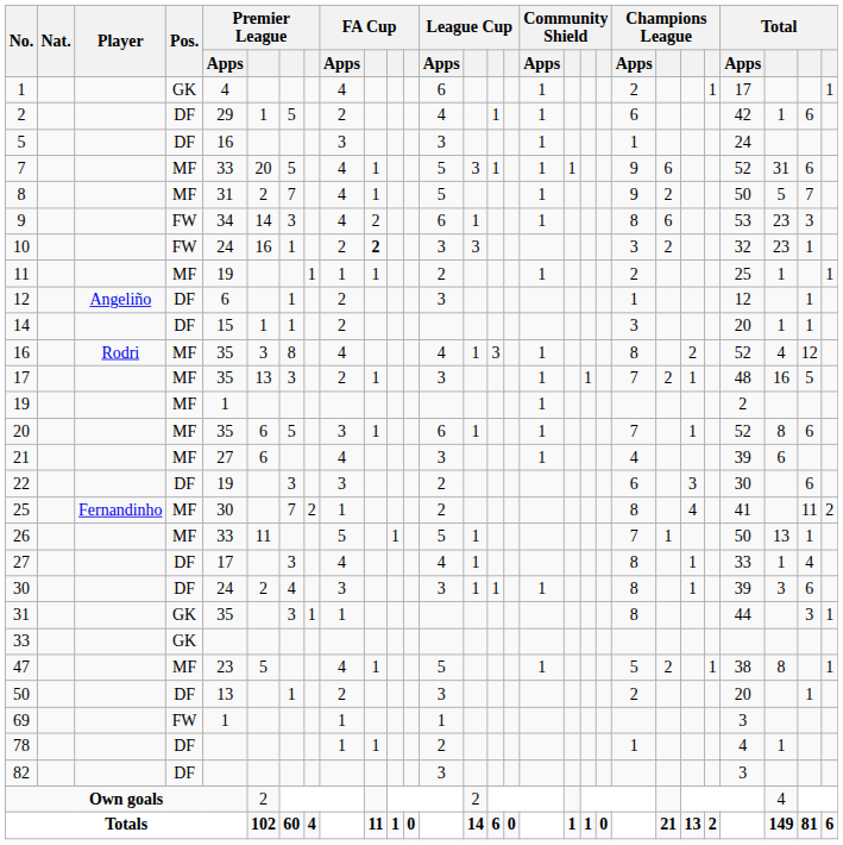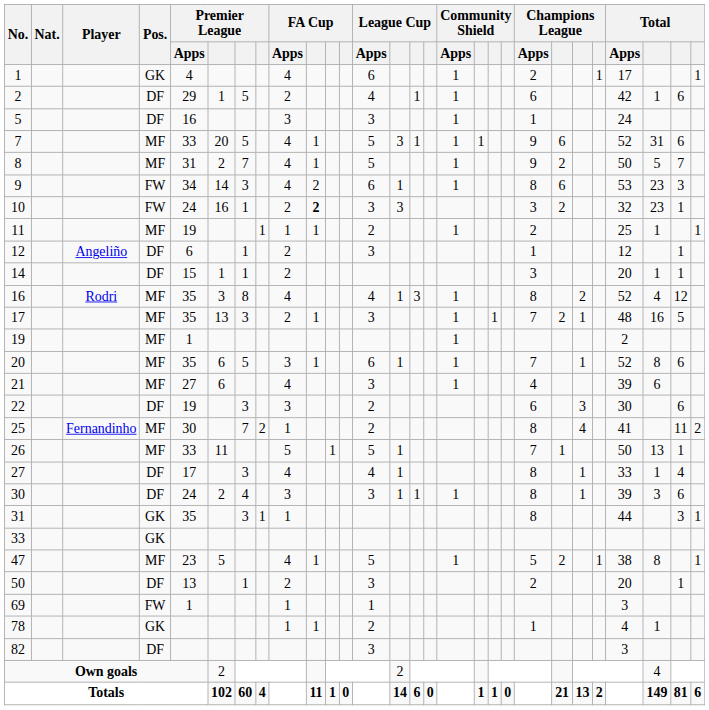 <table class="wikitable sortable alternance" style="text-align:center;width:100%">
 <tr>
 <th rowspan="2" style="width:10px">No.</th>
 <th rowspan="2" style="width:10px">Nat.</th>
 <th rowspan="2" scope="col" style="width:350px">Player</th>
 <th rowspan="2" style="width:10px">Pos.</th>
 <th colspan="4">Premier League</th>
 <th colspan="4">FA Cup</th>
 <th colspan="4">League Cup</th>
 <th colspan="4">Community Shield</th>
 <th colspan="4">Champions League</th>
 <th colspan="4">Total</th>
 </tr>
 <tr style="text-align:center">
 <th width=40>Apps</th>
 <th width=40></th>
 <th width=40></th>
 <th width=40></th>
 <th width=40>Apps</th>
 <th width=40></th>
 <th width=40></th>
 <th width=40></th>
 <th width=40>Apps</th>
 <th width=40></th>
 <th width=40></th>
 <th width=40></th>
 <th width=40>Apps</th>
 <th width=40></th>
 <th width=40></th>
 <th width=40></th>
 <th width=40>Apps</th>
 <th width=40></th>
 <th width=40></th>
 <th width=40></th>
 <th width=40>Apps</th>
 <th width=40></th>
 <th width=40></th>
 <th width=40></th>
 </tr>
 <tr>
 <td>1</td>
 <td></td>
 <td></td>
 <td>GK</td>
 <td>4</td>
 <td></td>
 <td></td>
 <td></td>
 <td>4</td>
 <td></td>
 <td></td>
 <td></td>
 <td>6</td>
 <td></td>
 <td></td>
 <td></td>
 <td>1</td>
 <td></td>
 <td></td>
 <td></td>
 <td>2</td>
 <td></td>
 <td></td>
 <td>1</td>
 <td>17</td>
 <td></td>
 <td></td>
 <td>1</td>
 </tr>
 <tr>
 <td>2</td>
 <td></td>
 <td></td>
 <td>DF</td>
 <td>29</td>
 <td>1</td>
 <td>5</td>
 <td></td>
 <td>2</td>
 <td></td>
 <td></td>
 <td></td>
 <td>4</td>
 <td></td>
 <td>1</td>
 <td></td>
 <td>1</td>
 <td></td>
 <td></td>
 <td></td>
 <td>6</td>
 <td></td>
 <td></td>
 <td></td>
 <td>42</td>
 <td>1</td>
 <td>6</td>
 <td></td>
 </tr>
 <tr>
 <td>5</td>
 <td></td>
 <td></td>
 <td>DF</td>
 <td>16</td>
 <td></td>
 <td></td>
 <td></td>
 <td>3</td>
 <td></td>
 <td></td>
 <td></td>
 <td>3</td>
 <td></td>
 <td></td>
 <td></td>
 <td>1</td>
 <td></td>
 <td></td>
 <td></td>
 <td>1</td>
 <td></td>
 <td></td>
 <td></td>
 <td>24</td>
 <td></td>
 <td></td>
 <td></td>
 </tr>
 <tr>
 <td>7</td>
 <td></td>
 <td></td>
 <td>MF</td>
 <td>33</td>
 <td>20</td>
 <td>5</td>
 <td></td>
 <td>4</td>
 <td>1</td>
 <td></td>
 <td></td>
 <td>5</td>
 <td>3</td>
 <td>1</td>
 <td></td>
 <td>1</td>
 <td>1</td>
 <td></td>
 <td></td>
 <td>9</td>
 <td>6</td>
 <td></td>
 <td></td>
 <td>52</td>
 <td>31</td>
 <td>6</td>
 <td></td>
 </tr>
 <tr>
 <td>8</td>
 <td></td>
 <td></td>
 <td>MF</td>
 <td>31</td>
 <td>2</td>
 <td>7</td>
 <td></td>
 <td>4</td>
 <td>1</td>
 <td></td>
 <td></td>
 <td>5</td>
 <td></td>
 <td></td>
 <td></td>
 <td>1</td>
 <td></td>
 <td></td>
 <td></td>
 <td>9</td>
 <td>2</td>
 <td></td>
 <td></td>
 <td>50</td>
 <td>5</td>
 <td>7</td>
 <td></td>
 </tr>
 <tr>
 <td>9</td>
 <td></td>
 <td></td>
 <td>FW</td>
 <td>34</td>
 <td>14</td>
 <td>3</td>
 <td></td>
 <td>4</td>
 <td>2</td>
 <td></td>
 <td></td>
 <td>6</td>
 <td>1</td>
 <td></td>
 <td></td>
 <td>1</td>
 <td></td>
 <td></td>
 <td></td>
 <td>8</td>
 <td>6</td>
 <td></td>
 <td></td>
 <td>53</td>
 <td>23</td>
 <td>3</td>
 <td></td>
 </tr>
 <tr>
 <td>10</td>
 <td></td>
 <td></td>
 <td>FW</td>
 <td>24</td>
 <td>16</td>
 <td>1</td>
 <td></td>
 <td>2</td>
 <td><strong>2</strong></td>
 <td></td>
 <td></td>
 <td>3</td>
 <td>3</td>
 <td></td>
 <td></td>
 <td></td>
 <td></td>
 <td></td>
 <td></td>
 <td>3</td>
 <td>2</td>
 <td></td>
 <td></td>
 <td>32</td>
 <td>23</td>
 <td>1</td>
 <td></td>
 </tr>
 <tr>
 <td>11</td>
 <td></td>
 <td></td>
 <td>MF</td>
 <td>19</td>
 <td></td>
 <td></td>
 <td>1</td>
 <td>1</td>
 <td>1</td>
 <td></td>
 <td></td>
 <td>2</td>
 <td></td>
 <td></td>
 <td></td>
 <td>1</td>
 <td></td>
 <td></td>
 <td></td>
 <td>2</td>
 <td></td>
 <td></td>
 <td></td>
 <td>25</td>
 <td>1</td>
 <td></td>
 <td>1</td>
 </tr>
 <tr>
 <td>12</td>
 <td></td>
 <td><a href='#'>Angeliño</a></td>
 <td>DF</td>
 <td>6</td>
 <td></td>
 <td>1</td>
 <td></td>
 <td>2</td>
 <td></td>
 <td></td>
 <td></td>
 <td>3</td>
 <td></td>
 <td></td>
 <td></td>
 <td></td>
 <td></td>
 <td></td>
 <td></td>
 <td>1</td>
 <td></td>
 <td></td>
 <td></td>
 <td>12</td>
 <td></td>
 <td>1</td>
 <td></td>
 </tr>
 <tr>
 <td>14</td>
 <td></td>
 <td></td>
 <td>DF</td>
 <td>15</td>
 <td>1</td>
 <td>1</td>
 <td></td>
 <td>2</td>
 <td></td>
 <td></td>
 <td></td>
 <td></td>
 <td></td>
 <td></td>
 <td></td>
 <td></td>
 <td></td>
 <td></td>
 <td></td>
 <td>3</td>
 <td></td>
 <td></td>
 <td></td>
 <td>20</td>
 <td>1</td>
 <td>1</td>
 <td></td>
 </tr>
 <tr>
 <td>16</td>
 <td></td>
 <td><a href='#'>Rodri</a></td>
 <td>MF</td>
 <td>35</td>
 <td>3</td>
 <td>8</td>
 <td></td>
 <td>4</td>
 <td></td>
 <td></td>
 <td></td>
 <td>4</td>
 <td>1</td>
 <td>3</td>
 <td></td>
 <td>1</td>
 <td></td>
 <td></td>
 <td></td>
 <td>8</td>
 <td></td>
 <td>2</td>
 <td></td>
 <td>52</td>
 <td>4</td>
 <td>12</td>
 <td></td>
 </tr>
 <tr>
 <td>17</td>
 <td></td>
 <td></td>
 <td>MF</td>
 <td>35</td>
 <td>13</td>
 <td>3</td>
 <td></td>
 <td>2</td>
 <td>1</td>
 <td></td>
 <td></td>
 <td>3</td>
 <td></td>
 <td></td>
 <td></td>
 <td>1</td>
 <td></td>
 <td>1</td>
 <td></td>
 <td>7</td>
 <td>2</td>
 <td>1</td>
 <td></td>
 <td>48</td>
 <td>16</td>
 <td>5</td>
 <td></td>
 </tr>
 <tr>
 <td>19</td>
 <td></td>
 <td></td>
 <td>MF</td>
 <td>1</td>
 <td></td>
 <td></td>
 <td></td>
 <td></td>
 <td></td>
 <td></td>
 <td></td>
 <td></td>
 <td></td>
 <td></td>
 <td></td>
 <td>1</td>
 <td></td>
 <td></td>
 <td></td>
 <td></td>
 <td></td>
 <td></td>
 <td></td>
 <td>2</td>
 <td></td>
 <td></td>
 <td></td>
 </tr>
 <tr>
 <td>20</td>
 <td></td>
 <td></td>
 <td>MF</td>
 <td>35</td>
 <td>6</td>
 <td>5</td>
 <td></td>
 <td>3</td>
 <td>1</td>
 <td></td>
 <td></td>
 <td>6</td>
 <td>1</td>
 <td></td>
 <td></td>
 <td>1</td>
 <td></td>
 <td></td>
 <td></td>
 <td>7</td>
 <td></td>
 <td>1</td>
 <td></td>
 <td>52</td>
 <td>8</td>
 <td>6</td>
 <td></td>
 </tr>
 <tr>
 <td>21</td>
 <td></td>
 <td></td>
 <td>MF</td>
 <td>27</td>
 <td>6</td>
 <td></td>
 <td></td>
 <td>4</td>
 <td></td>
 <td></td>
 <td></td>
 <td>3</td>
 <td></td>
 <td></td>
 <td></td>
 <td>1</td>
 <td></td>
 <td></td>
 <td></td>
 <td>4</td>
 <td></td>
 <td></td>
 <td></td>
 <td>39</td>
 <td>6</td>
 <td></td>
 <td></td>
 </tr>
 <tr>
 <td>22</td>
 <td></td>
 <td></td>
 <td>DF</td>
 <td>19</td>
 <td></td>
 <td>3</td>
 <td></td>
 <td>3</td>
 <td></td>
 <td></td>
 <td></td>
 <td>2</td>
 <td></td>
 <td></td>
 <td></td>
 <td></td>
 <td></td>
 <td></td>
 <td></td>
 <td>6</td>
 <td></td>
 <td>3</td>
 <td></td>
 <td>30</td>
 <td></td>
 <td>6</td>
 <td></td>
 </tr>
 <tr>
 <td>25</td>
 <td></td>
 <td><a href='#'>Fernandinho</a></td>
 <td>MF</td>
 <td>30</td>
 <td></td>
 <td>7</td>
 <td>2</td>
 <td>1</td>
 <td></td>
 <td></td>
 <td></td>
 <td>2</td>
 <td></td>
 <td></td>
 <td></td>
 <td></td>
 <td></td>
 <td></td>
 <td></td>
 <td>8</td>
 <td></td>
 <td>4</td>
 <td></td>
 <td>41</td>
 <td></td>
 <td>11</td>
 <td>2</td>
 </tr>
 <tr>
 <td>26</td>
 <td></td>
 <td></td>
 <td>MF</td>
 <td>33</td>
 <td>11</td>
 <td></td>
 <td></td>
 <td>5</td>
 <td></td>
 <td>1</td>
 <td></td>
 <td>5</td>
 <td>1</td>
 <td></td>
 <td></td>
 <td></td>
 <td></td>
 <td></td>
 <td></td>
 <td>7</td>
 <td>1</td>
 <td></td>
 <td></td>
 <td>50</td>
 <td>13</td>
 <td>1</td>
 <td></td>
 </tr>
 <tr>
 <td>27</td>
 <td></td>
 <td></td>
 <td>DF</td>
 <td>17</td>
 <td></td>
 <td>3</td>
 <td></td>
 <td>4</td>
 <td></td>
 <td></td>
 <td></td>
 <td>4</td>
 <td>1</td>
 <td></td>
 <td></td>
 <td></td>
 <td></td>
 <td></td>
 <td></td>
 <td>8</td>
 <td></td>
 <td>1</td>
 <td></td>
 <td>33</td>
 <td>1</td>
 <td>4</td>
 <td></td>
 </tr>
 <tr>
 <td>30</td>
 <td></td>
 <td></td>
 <td>DF</td>
 <td>24</td>
 <td>2</td>
 <td>4</td>
 <td></td>
 <td>3</td>
 <td></td>
 <td></td>
 <td></td>
 <td>3</td>
 <td>1</td>
 <td>1</td>
 <td></td>
 <td>1</td>
 <td></td>
 <td></td>
 <td></td>
 <td>8</td>
 <td></td>
 <td>1</td>
 <td></td>
 <td>39</td>
 <td>3</td>
 <td>6</td>
 <td></td>
 </tr>
 <tr>
 <td>31</td>
 <td></td>
 <td></td>
 <td>GK</td>
 <td>35</td>
 <td></td>
 <td>3</td>
 <td>1</td>
 <td>1</td>
 <td></td>
 <td></td>
 <td></td>
 <td></td>
 <td></td>
 <td></td>
 <td></td>
 <td></td>
 <td></td>
 <td></td>
 <td></td>
 <td>8</td>
 <td></td>
 <td></td>
 <td></td>
 <td>44</td>
 <td></td>
 <td>3</td>
 <td>1</td>
 </tr>
 <tr>
 <td>33</td>
 <td></td>
 <td></td>
 <td>GK</td>
 <td></td>
 <td></td>
 <td></td>
 <td></td>
 <td></td>
 <td></td>
 <td></td>
 <td></td>
 <td></td>
 <td></td>
 <td></td>
 <td></td>
 <td></td>
 <td></td>
 <td></td>
 <td></td>
 <td></td>
 <td></td>
 <td></td>
 <td></td>
 <td></td>
 <td></td>
 <td></td>
 <td></td>
 </tr>
 <tr>
 <td>47</td>
 <td></td>
 <td></td>
 <td>MF</td>
 <td>23</td>
 <td>5</td>
 <td></td>
 <td></td>
 <td>4</td>
 <td>1</td>
 <td></td>
 <td></td>
 <td>5</td>
 <td></td>
 <td></td>
 <td></td>
 <td>1</td>
 <td></td>
 <td></td>
 <td></td>
 <td>5</td>
 <td>2</td>
 <td></td>
 <td>1</td>
 <td>38</td>
 <td>8</td>
 <td></td>
 <td>1</td>
 </tr>
 <tr>
 <td>50</td>
 <td></td>
 <td></td>
 <td>DF</td>
 <td>13</td>
 <td></td>
 <td>1</td>
 <td></td>
 <td>2</td>
 <td></td>
 <td></td>
 <td></td>
 <td>3</td>
 <td></td>
 <td></td>
 <td></td>
 <td></td>
 <td></td>
 <td></td>
 <td></td>
 <td>2</td>
 <td></td>
 <td></td>
 <td></td>
 <td>20</td>
 <td></td>
 <td>1</td>
 <td></td>
 </tr>
 <tr>
 <td>69</td>
 <td></td>
 <td></td>
 <td>FW</td>
 <td>1</td>
 <td></td>
 <td></td>
 <td></td>
 <td>1</td>
 <td></td>
 <td></td>
 <td></td>
 <td>1</td>
 <td></td>
 <td></td>
 <td></td>
 <td></td>
 <td></td>
 <td></td>
 <td></td>
 <td></td>
 <td></td>
 <td></td>
 <td></td>
 <td>3</td>
 <td></td>
 <td></td>
 <td></td>
 </tr>
 <tr>
 <td>78</td>
 <td></td>
 <td></td>
-<td>DF</td>
+<td>GK</td>
 <td></td>
 <td></td>
 <td></td>
 <td></td>
 <td>1</td>
 <td>1</td>
 <td></td>
 <td></td>
 <td>2</td>
 <td></td>
 <td></td>
 <td></td>
 <td></td>
 <td></td>
 <td></td>
 <td></td>
 <td>1</td>
 <td></td>
 <td></td>
 <td></td>
 <td>4</td>
 <td>1</td>
 <td></td>
 <td></td>
 </tr>
 <tr>
 <td>82</td>
 <td></td>
 <td></td>
 <td>DF</td>
 <td></td>
 <td></td>
 <td></td>
 <td></td>
 <td></td>
 <td></td>
 <td></td>
 <td></td>
 <td>3</td>
 <td></td>
 <td></td>
 <td></td>
 <td></td>
 <td></td>
 <td></td>
 <td></td>
 <td></td>
 <td></td>
 <td></td>
 <td></td>
 <td>3</td>
 <td></td>
 <td></td>
 <td></td>
 </tr>
 <tr class="sortbottom">
 <td colspan="5"><strong>Own goals</strong></td>
 <td>2</td>
 <td colspan="3" style="background:white;text-align:center"></td>
 <td></td>
 <td colspan="3" style="background:white;text-align:center"></td>
 <td>2</td>
 <td colspan="3" style="background:white;text-align:center"></td>
 <td></td>
 <td colspan="3" style="background:white;text-align:center"></td>
 <td></td>
 <td colspan="3" style="background:white;text-align:center"></td>
 <td>4</td>
 <td colspan="2" style="background:white;text-align:center"></td>
 </tr>
 <tr class="sortbottom">
 <td colspan="5" style="background:white;text-align:center"><strong>Totals</strong></td>
 <td><strong>102</strong></td>
 <td><strong>60</strong></td>
 <td><strong>4</strong></td>
 <td rowspan="3" style="background:white;text-align:center"></td>
 <td><strong>11</strong></td>
 <td><strong>1</strong></td>
 <td><strong>0</strong></td>
 <td rowspan="3" style="background:white;text-align:center"></td>
 <td><strong>14</strong></td>
 <td><strong>6</strong></td>
 <td><strong>0</strong></td>
 <td rowspan="3" style="background:white;text-align:center"></td>
 <td><strong>1</strong></td>
 <td><strong>1</strong></td>
 <td><strong>0</strong></td>
 <td rowspan="3" style="background:white;text-align:center"></td>
 <td><strong>21</strong></td>
 <td><strong>13</strong></td>
 <td><strong>2</strong></td>
 <td rowspan="3" style="background:white;text-align:center"></td>
 <td><strong>149</strong></td>
 <td><strong>81</strong></td>
 <td><strong>6</strong></td>
 </tr>
 </table>
